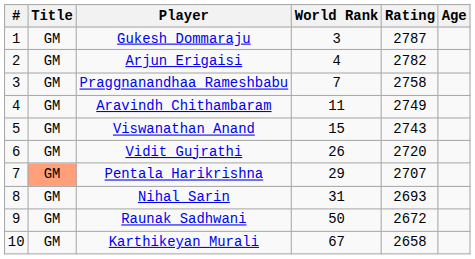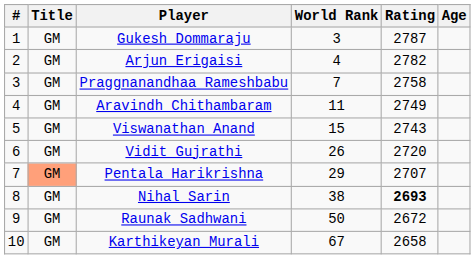 <table class="wikitable sortable" style="text-align:center;">
 <tr>
 <th>#</th>
 <th>Title</th>
 <th>Player</th>
 <th>World Rank</th>
 <th>Rating</th>
 <th>Age</th>
 </tr>
 <tr>
 <td>1</td>
 <td>GM</td>
 <td><a href='#'>Gukesh Dommaraju</a></td>
 <td>3</td>
 <td>2787</td>
 <td></td>
 </tr>
 <tr>
 <td>2</td>
 <td>GM</td>
 <td><a href='#'>Arjun Erigaisi</a></td>
 <td>4</td>
 <td>2782</td>
 <td></td>
 </tr>
 <tr>
 <td>3</td>
 <td>GM</td>
 <td><a href='#'>Praggnanandhaa Rameshbabu</a></td>
 <td>7</td>
 <td>2758</td>
 <td></td>
 </tr>
 <tr>
 <td>4</td>
 <td>GM</td>
 <td><a href='#'>Aravindh Chithambaram</a></td>
 <td>11</td>
 <td>2749</td>
 <td></td>
 </tr>
 <tr>
 <td>5</td>
 <td>GM</td>
 <td><a href='#'>Viswanathan Anand</a></td>
 <td>15</td>
 <td>2743</td>
 <td></td>
 </tr>
 <tr>
 <td>6</td>
 <td>GM</td>
 <td><a href='#'>Vidit Gujrathi</a></td>
 <td>26</td>
 <td>2720</td>
 <td></td>
 </tr>
 <tr>
 <td>7</td>
 <td style="background: lightsalmon;">GM</td>
 <td><a href='#'>Pentala Harikrishna</a></td>
 <td>29</td>
 <td>2707</td>
 <td></td>
 </tr>
 <tr>
 <td>8</td>
 <td>GM</td>
 <td><a href='#'>Nihal Sarin</a></td>
-<td>31</td>
-<td>2693</td>
+<td>38</td>
+<td><strong>2693</strong></td>
 <td></td>
 </tr>
 <tr>
 <td>9</td>
 <td>GM</td>
 <td><a href='#'>Raunak Sadhwani</a></td>
 <td>50</td>
 <td>2672</td>
 <td></td>
 </tr>
 <tr>
 <td>10</td>
 <td>GM</td>
 <td><a href='#'>Karthikeyan Murali</a></td>
 <td>67</td>
 <td>2658</td>
 <td></td>
 </tr>
 </table>
